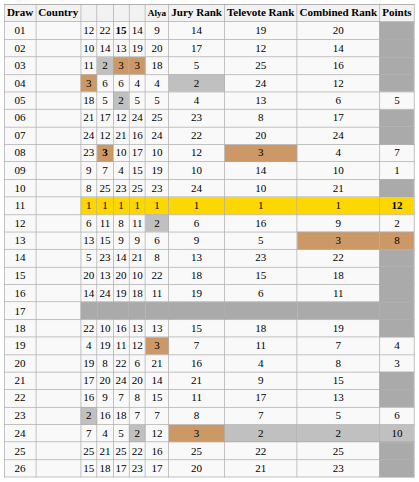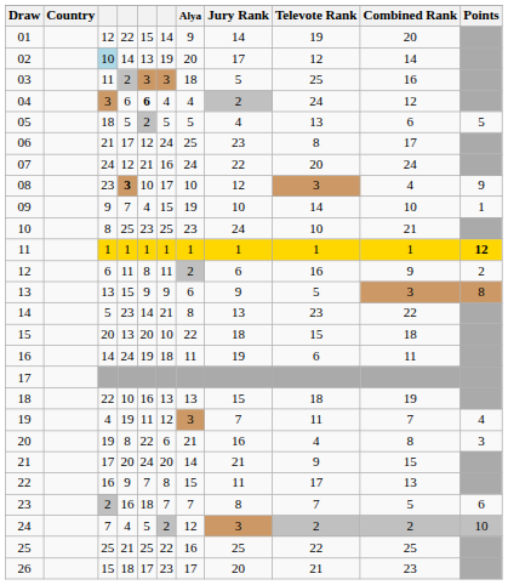 <table class="sortable wikitable collapsible plainrowheaders" style="text-align:center;">
 <tr>
 </tr>
 <tr>
 <th scope="col">Draw</th>
 <th scope="col">Country</th>
 <th scope="col"><small></small></th>
 <th scope="col"><small></small></th>
 <th scope="col"><small></small></th>
 <th scope="col"><small></small></th>
 <th scope="col"><small>Alya</small></th>
 <th scope="col">Jury Rank</th>
 <th scope="col">Televote Rank</th>
 <th scope="col">Combined Rank</th>
 <th scope="col">Points</th>
 </tr>
 <tr>
 <td>01</td>
 <td style="text-align:left;"></td>
 <td>12</td>
 <td>22</td>
-<td><strong>15</strong></td>
+<td>15</td>
 <td>14</td>
 <td>9</td>
 <td>14</td>
 <td>19</td>
 <td>20</td>
 <td style="background:#AAAAAA;"></td>
 </tr>
 <tr>
 <td>02</td>
 <td style="text-align:left;"></td>
-<td>10</td>
+<td style="background: lightblue;">10</td>
 <td>14</td>
 <td>13</td>
 <td>19</td>
 <td>20</td>
 <td>17</td>
 <td>12</td>
 <td>14</td>
 <td style="background:#AAAAAA;"></td>
 </tr>
 <tr>
 <td>03</td>
 <td style="text-align:left;"></td>
 <td>11</td>
 <td style="background:silver;">2</td>
 <td style="background:#CC9966;">3</td>
 <td style="background:#CC9966;">3</td>
 <td>18</td>
 <td>5</td>
 <td>25</td>
 <td>16</td>
 <td style="background:#AAAAAA;"></td>
 </tr>
 <tr>
 <td>04</td>
 <td style="text-align:left;"></td>
 <td style="background:#CC9966;">3</td>
 <td>6</td>
-<td>6</td>
+<td><strong>6</strong></td>
 <td>4</td>
 <td>4</td>
 <td style="background:silver;">2</td>
 <td>24</td>
 <td>12</td>
 <td style="background:#AAAAAA;"></td>
 </tr>
 <tr>
 <td>05</td>
 <td style="text-align:left;"></td>
 <td>18</td>
 <td>5</td>
 <td style="background:silver;">2</td>
 <td>5</td>
 <td>5</td>
 <td>4</td>
 <td>13</td>
 <td>6</td>
 <td>5</td>
 </tr>
 <tr>
 <td>06</td>
 <td style="text-align:left;"></td>
 <td>21</td>
 <td>17</td>
 <td>12</td>
 <td>24</td>
 <td>25</td>
 <td>23</td>
 <td>8</td>
 <td>17</td>
 <td style="background:#AAAAAA;"></td>
 </tr>
 <tr>
 <td>07</td>
 <td style="text-align:left;"></td>
 <td>24</td>
 <td>12</td>
 <td>21</td>
 <td>16</td>
 <td>24</td>
 <td>22</td>
 <td>20</td>
 <td>24</td>
 <td style="background:#AAAAAA;"></td>
 </tr>
 <tr>
 <td>08</td>
 <td style="text-align:left;"></td>
 <td>23</td>
 <td style="background:#CC9966;"><strong>3</strong></td>
 <td>10</td>
 <td>17</td>
 <td>10</td>
 <td>12</td>
 <td style="background:#CC9966;">3</td>
 <td>4</td>
-<td>7</td>
+<td>9</td>
 </tr>
 <tr>
 <td>09</td>
 <td style="text-align:left;"></td>
 <td>9</td>
 <td>7</td>
 <td>4</td>
 <td>15</td>
 <td>19</td>
 <td>10</td>
 <td>14</td>
 <td>10</td>
 <td>1</td>
 </tr>
 <tr>
 <td>10</td>
 <td style="text-align:left;"></td>
 <td>8</td>
 <td>25</td>
 <td>23</td>
 <td>25</td>
 <td>23</td>
 <td>24</td>
 <td>10</td>
 <td>21</td>
 <td style="background:#AAAAAA;"></td>
 </tr>
 <tr>
 <td>11</td>
 <td style="text-align:left;"></td>
 <td style="background:gold;">1</td>
 <td style="background:gold;">1</td>
 <td style="background:gold;">1</td>
 <td style="background:gold;">1</td>
 <td style="background:gold;">1</td>
 <td style="background:gold;">1</td>
 <td style="background:gold;">1</td>
 <td style="background:gold;">1</td>
 <td style="background:gold;"><strong>12</strong></td>
 </tr>
 <tr>
 <td>12</td>
 <td style="text-align:left;"></td>
 <td>6</td>
 <td>11</td>
 <td>8</td>
 <td>11</td>
 <td style="background:silver;">2</td>
 <td>6</td>
 <td>16</td>
 <td>9</td>
 <td>2</td>
 </tr>
 <tr>
 <td>13</td>
 <td style="text-align:left;"></td>
 <td>13</td>
 <td>15</td>
 <td>9</td>
 <td>9</td>
 <td>6</td>
 <td>9</td>
 <td>5</td>
 <td style="background:#CC9966;">3</td>
 <td style="background:#CC9966;">8</td>
 </tr>
 <tr>
 <td>14</td>
 <td style="text-align:left;"></td>
 <td>5</td>
 <td>23</td>
 <td>14</td>
 <td>21</td>
 <td>8</td>
 <td>13</td>
 <td>23</td>
 <td>22</td>
 <td style="background:#AAAAAA;"></td>
 </tr>
 <tr>
 <td>15</td>
 <td style="text-align:left;"></td>
 <td>20</td>
 <td>13</td>
 <td>20</td>
 <td>10</td>
 <td>22</td>
 <td>18</td>
 <td>15</td>
 <td>18</td>
 <td style="background:#AAAAAA;"></td>
 </tr>
 <tr>
 <td>16</td>
 <td style="text-align:left;"></td>
 <td>14</td>
 <td>24</td>
 <td>19</td>
 <td>18</td>
 <td>11</td>
 <td>19</td>
 <td>6</td>
 <td>11</td>
 <td style="background:#AAAAAA;"></td>
 </tr>
 <tr class="sortbottom">
 <td>17</td>
 <td style="text-align:left;"></td>
 <td style="background:#AAAAAA;"></td>
 <td style="background:#AAAAAA;"></td>
 <td style="background:#AAAAAA;"></td>
 <td style="background:#AAAAAA;"></td>
 <td style="background:#AAAAAA;"></td>
 <td style="background:#AAAAAA;"></td>
 <td style="background:#AAAAAA;"></td>
 <td style="background:#AAAAAA;"></td>
 <td style="background:#AAAAAA;"></td>
 </tr>
 <tr>
 <td>18</td>
 <td style="text-align:left;"></td>
 <td>22</td>
 <td>10</td>
 <td>16</td>
 <td>13</td>
 <td>13</td>
 <td>15</td>
 <td>18</td>
 <td>19</td>
 <td style="background:#AAAAAA;"></td>
 </tr>
 <tr>
 <td>19</td>
 <td style="text-align:left;"></td>
 <td>4</td>
 <td>19</td>
 <td>11</td>
 <td>12</td>
 <td style="background:#CC9966;">3</td>
 <td>7</td>
 <td>11</td>
 <td>7</td>
 <td>4</td>
 </tr>
 <tr>
 <td>20</td>
 <td style="text-align:left;"></td>
 <td>19</td>
 <td>8</td>
 <td>22</td>
 <td>6</td>
 <td>21</td>
 <td>16</td>
 <td>4</td>
 <td>8</td>
 <td>3</td>
 </tr>
 <tr>
 <td>21</td>
 <td style="text-align:left;"></td>
 <td>17</td>
 <td>20</td>
 <td>24</td>
 <td>20</td>
 <td>14</td>
 <td>21</td>
 <td>9</td>
 <td>15</td>
 <td style="background:#AAAAAA;"></td>
 </tr>
 <tr>
 <td>22</td>
 <td style="text-align:left;"></td>
 <td>16</td>
 <td>9</td>
 <td>7</td>
 <td>8</td>
 <td>15</td>
 <td>11</td>
 <td>17</td>
 <td>13</td>
 <td style="background:#AAAAAA;"></td>
 </tr>
 <tr>
 <td>23</td>
 <td style="text-align:left;"></td>
 <td style="background:silver;">2</td>
 <td>16</td>
 <td>18</td>
 <td>7</td>
 <td>7</td>
 <td>8</td>
 <td>7</td>
 <td>5</td>
 <td>6</td>
 </tr>
 <tr>
 <td>24</td>
 <td style="text-align:left;"></td>
 <td>7</td>
 <td>4</td>
 <td>5</td>
 <td style="background:silver;">2</td>
 <td>12</td>
 <td style="background:#CC9966;">3</td>
 <td style="background:silver;">2</td>
 <td style="background:silver;">2</td>
 <td style="background:silver;">10</td>
 </tr>
 <tr>
 <td>25</td>
 <td style="text-align:left;"></td>
 <td>25</td>
 <td>21</td>
 <td>25</td>
 <td>22</td>
 <td>16</td>
 <td>25</td>
 <td>22</td>
 <td>25</td>
 <td style="background:#AAAAAA;"></td>
 </tr>
 <tr>
 <td>26</td>
 <td style="text-align:left;"></td>
 <td>15</td>
 <td>18</td>
 <td>17</td>
 <td>23</td>
 <td>17</td>
 <td>20</td>
 <td>21</td>
 <td>23</td>
 <td style="background:#AAAAAA;"></td>
 </tr>
 </table>
